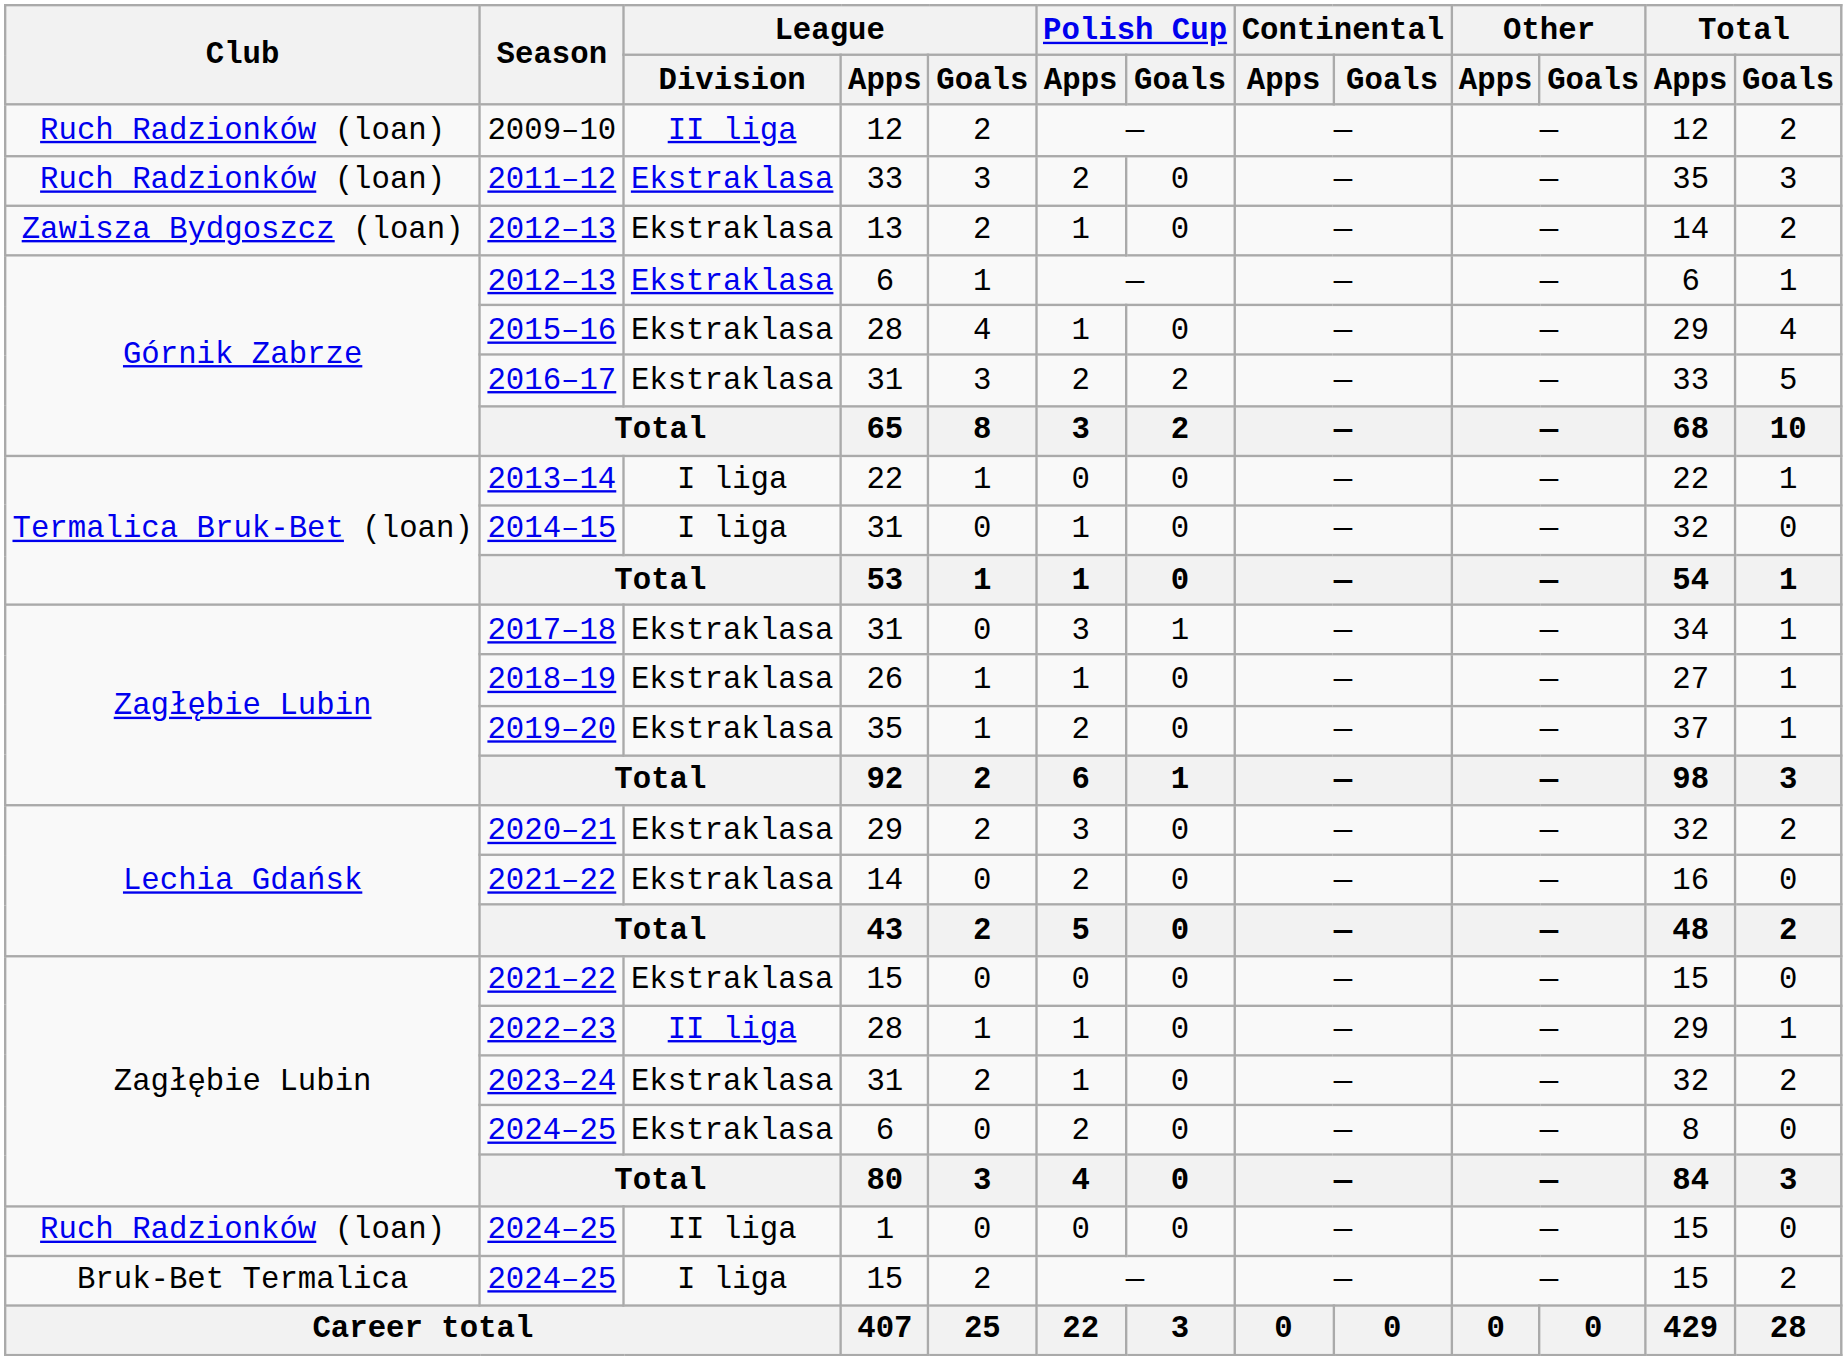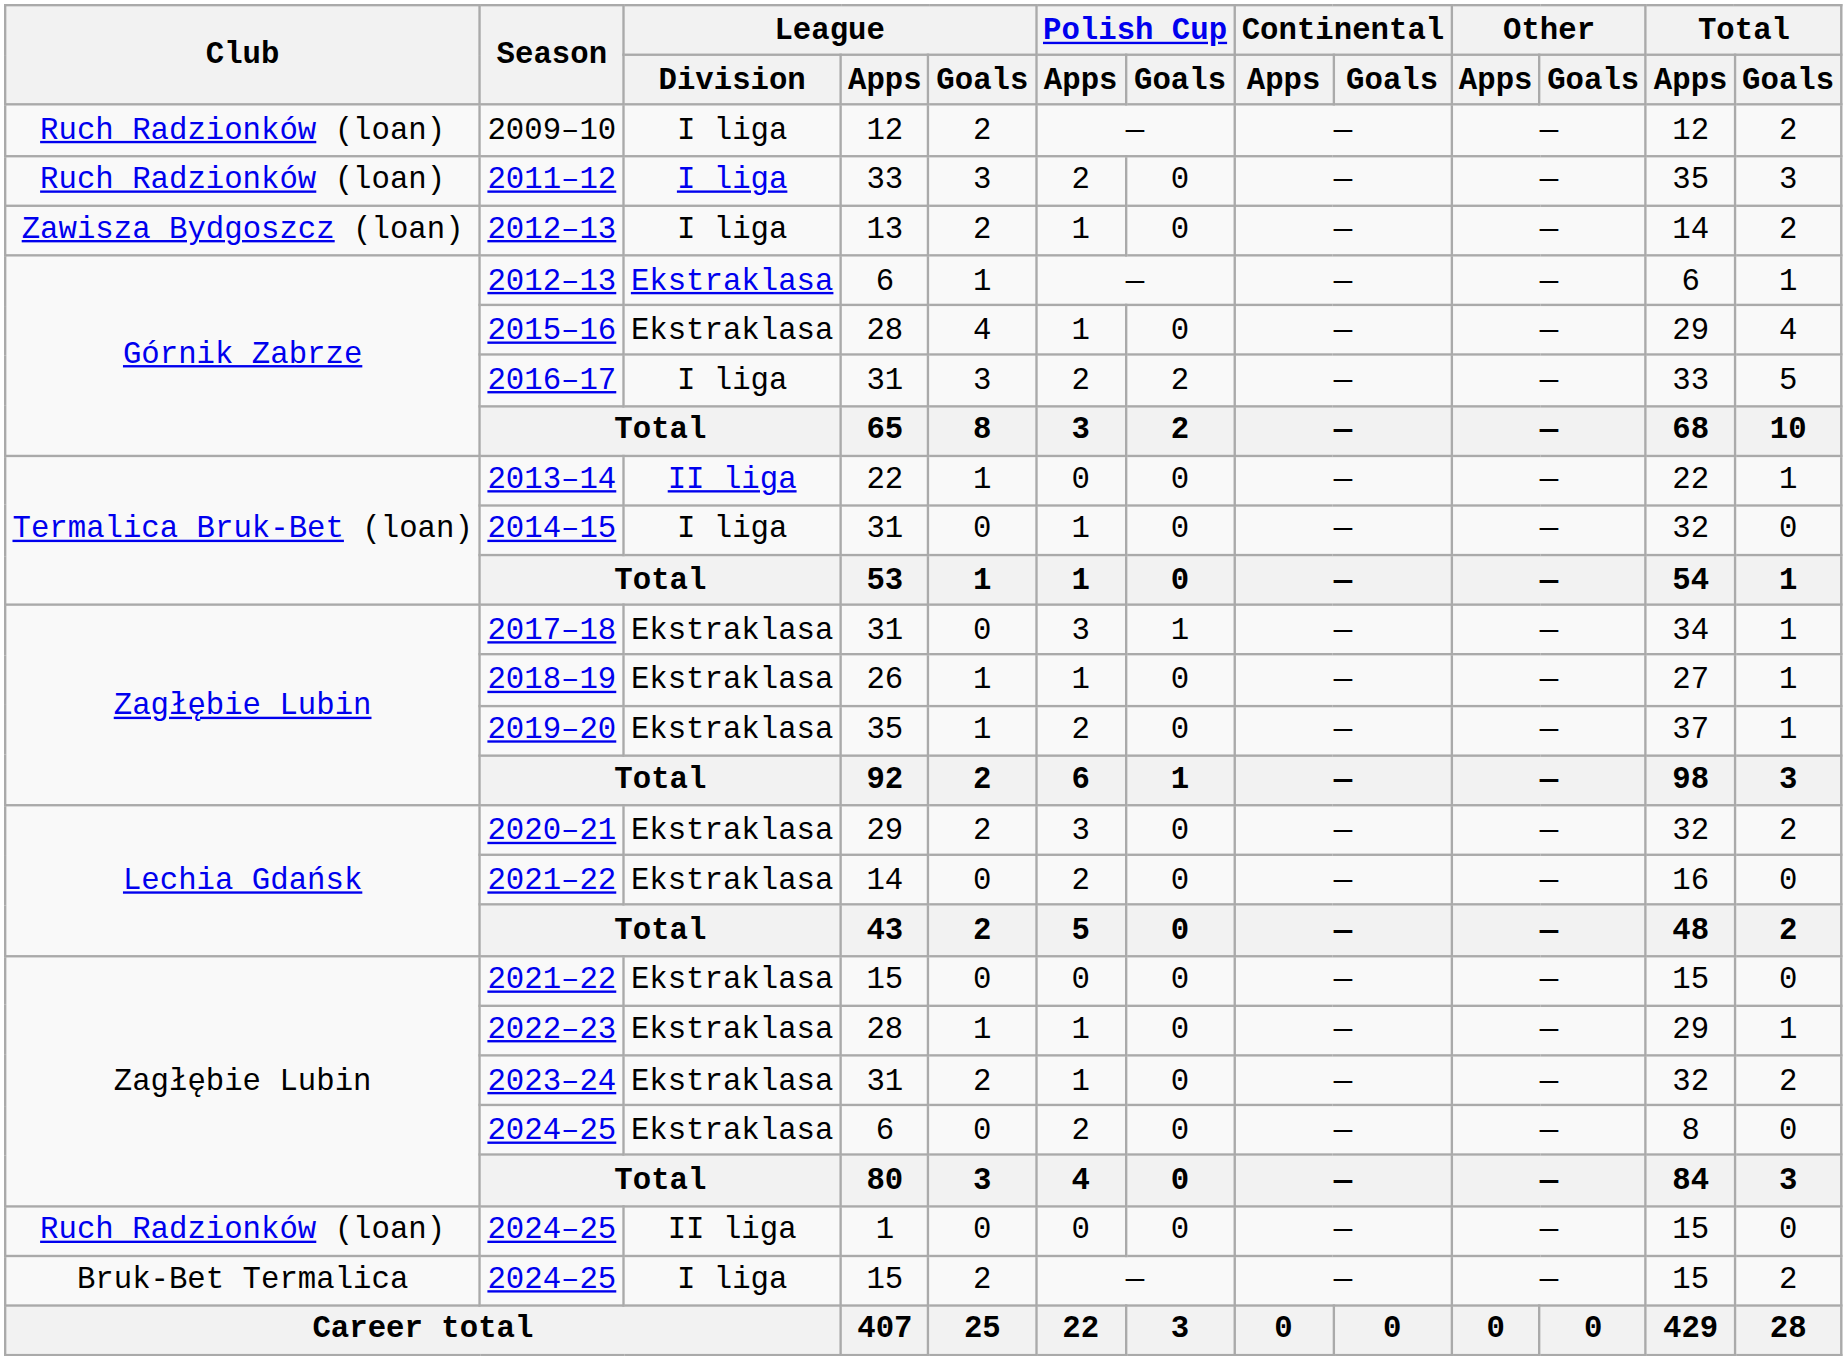 <table class="wikitable" style="text-align: center;">
 <tr>
 <th rowspan="2">Club</th>
 <th rowspan="2">Season</th>
 <th colspan="3">League</th>
 <th colspan="2"><a href='#'>Polish Cup</a></th>
 <th colspan="2">Continental</th>
 <th colspan="2">Other</th>
 <th colspan="2">Total</th>
 </tr>
 <tr>
 <th>Division</th>
 <th>Apps</th>
 <th>Goals</th>
 <th>Apps</th>
 <th>Goals</th>
 <th>Apps</th>
 <th>Goals</th>
 <th>Apps</th>
 <th>Goals</th>
 <th>Apps</th>
 <th>Goals</th>
 </tr>
 <tr>
 <td><a href='#'>Ruch Radzionków</a> (loan)</td>
 <td>2009–10</td>
-<td><a href='#'>II liga</a></td>
+<td>I liga</td>
 <td>12</td>
 <td>2</td>
 <td colspan="2">—</td>
 <td colspan="2">—</td>
 <td colspan="2">—</td>
 <td>12</td>
 <td>2</td>
 </tr>
 <tr>
 <td><a href='#'>Ruch Radzionków</a> (loan)</td>
 <td><a href='#'>2011–12</a></td>
-<td><a href='#'>Ekstraklasa</a></td>
+<td><a href='#'>I liga</a></td>
 <td>33</td>
 <td>3</td>
 <td>2</td>
 <td>0</td>
 <td colspan="2">—</td>
 <td colspan="2">—</td>
 <td>35</td>
 <td>3</td>
 </tr>
 <tr>
 <td><a href='#'>Zawisza Bydgoszcz</a> (loan)</td>
 <td><a href='#'>2012–13</a></td>
-<td>Ekstraklasa</td>
+<td>I liga</td>
 <td>13</td>
 <td>2</td>
 <td>1</td>
 <td>0</td>
 <td colspan="2">—</td>
 <td colspan="2">—</td>
 <td>14</td>
 <td>2</td>
 </tr>
 <tr>
 <td rowspan="4"><a href='#'>Górnik Zabrze</a></td>
 <td><a href='#'>2012–13</a></td>
 <td><a href='#'>Ekstraklasa</a></td>
 <td>6</td>
 <td>1</td>
 <td colspan="2">—</td>
 <td colspan="2">—</td>
 <td colspan="2">—</td>
 <td>6</td>
 <td>1</td>
 </tr>
 <tr>
 <td><a href='#'>2015–16</a></td>
 <td>Ekstraklasa</td>
 <td>28</td>
 <td>4</td>
 <td>1</td>
 <td>0</td>
 <td colspan="2">—</td>
 <td colspan="2">—</td>
 <td>29</td>
 <td>4</td>
 </tr>
 <tr>
 <td><a href='#'>2016–17</a></td>
-<td>Ekstraklasa</td>
+<td>I liga</td>
 <td>31</td>
 <td>3</td>
 <td>2</td>
 <td>2</td>
 <td colspan="2">—</td>
 <td colspan="2">—</td>
 <td>33</td>
 <td>5</td>
 </tr>
 <tr>
 <th colspan="2">Total</th>
 <th>65</th>
 <th>8</th>
 <th>3</th>
 <th>2</th>
 <th colspan="2">—</th>
 <th colspan="2">—</th>
 <th>68</th>
 <th>10</th>
 </tr>
 <tr>
 <td rowspan="3"><a href='#'>Termalica Bruk-Bet</a> (loan)</td>
 <td><a href='#'>2013–14</a></td>
-<td>I liga</td>
+<td><a href='#'>II liga</a></td>
 <td>22</td>
 <td>1</td>
 <td>0</td>
 <td>0</td>
 <td colspan="2">—</td>
 <td colspan="2">—</td>
 <td>22</td>
 <td>1</td>
 </tr>
 <tr>
 <td><a href='#'>2014–15</a></td>
 <td>I liga</td>
 <td>31</td>
 <td>0</td>
 <td>1</td>
 <td>0</td>
 <td colspan="2">—</td>
 <td colspan="2">—</td>
 <td>32</td>
 <td>0</td>
 </tr>
 <tr>
 <th colspan="2">Total</th>
 <th>53</th>
 <th>1</th>
 <th>1</th>
 <th>0</th>
 <th colspan="2">—</th>
 <th colspan="2">—</th>
 <th>54</th>
 <th>1</th>
 </tr>
 <tr>
 <td rowspan="4"><a href='#'>Zagłębie Lubin</a></td>
 <td><a href='#'>2017–18</a></td>
 <td>Ekstraklasa</td>
 <td>31</td>
 <td>0</td>
 <td>3</td>
 <td>1</td>
 <td colspan="2">—</td>
 <td colspan="2">—</td>
 <td>34</td>
 <td>1</td>
 </tr>
 <tr>
 <td><a href='#'>2018–19</a></td>
 <td>Ekstraklasa</td>
 <td>26</td>
 <td>1</td>
 <td>1</td>
 <td>0</td>
 <td colspan="2">—</td>
 <td colspan="2">—</td>
 <td>27</td>
 <td>1</td>
 </tr>
 <tr>
 <td><a href='#'>2019–20</a></td>
 <td>Ekstraklasa</td>
 <td>35</td>
 <td>1</td>
 <td>2</td>
 <td>0</td>
 <td colspan="2">—</td>
 <td colspan="2">—</td>
 <td>37</td>
 <td>1</td>
 </tr>
 <tr>
 <th colspan="2">Total</th>
 <th>92</th>
 <th>2</th>
 <th>6</th>
 <th>1</th>
 <th colspan="2">—</th>
 <th colspan="2">—</th>
 <th>98</th>
 <th>3</th>
 </tr>
 <tr>
 <td rowspan="3"><a href='#'>Lechia Gdańsk</a></td>
 <td><a href='#'>2020–21</a></td>
 <td>Ekstraklasa</td>
 <td>29</td>
 <td>2</td>
 <td>3</td>
 <td>0</td>
 <td colspan="2">—</td>
 <td colspan="2">—</td>
 <td>32</td>
 <td>2</td>
 </tr>
 <tr>
 <td><a href='#'>2021–22</a></td>
 <td>Ekstraklasa</td>
 <td>14</td>
 <td>0</td>
 <td>2</td>
 <td>0</td>
 <td colspan="2">—</td>
 <td colspan="2">—</td>
 <td>16</td>
 <td>0</td>
 </tr>
 <tr>
 <th colspan="2">Total</th>
 <th>43</th>
 <th>2</th>
 <th>5</th>
 <th>0</th>
 <th colspan="2">—</th>
 <th colspan="2">—</th>
 <th>48</th>
 <th>2</th>
 </tr>
 <tr>
 <td rowspan="5">Zagłębie Lubin</td>
 <td><a href='#'>2021–22</a></td>
 <td>Ekstraklasa</td>
 <td>15</td>
 <td>0</td>
 <td>0</td>
 <td>0</td>
 <td colspan="2">—</td>
 <td colspan="2">—</td>
 <td>15</td>
 <td>0</td>
 </tr>
 <tr>
 <td><a href='#'>2022–23</a></td>
-<td><a href='#'>II liga</a></td>
+<td>Ekstraklasa</td>
 <td>28</td>
 <td>1</td>
 <td>1</td>
 <td>0</td>
 <td colspan="2">—</td>
 <td colspan="2">—</td>
 <td>29</td>
 <td>1</td>
 </tr>
 <tr>
 <td><a href='#'>2023–24</a></td>
 <td>Ekstraklasa</td>
 <td>31</td>
 <td>2</td>
 <td>1</td>
 <td>0</td>
 <td colspan="2">—</td>
 <td colspan="2">—</td>
 <td>32</td>
 <td>2</td>
 </tr>
 <tr>
 <td><a href='#'>2024–25</a></td>
 <td>Ekstraklasa</td>
 <td>6</td>
 <td>0</td>
 <td>2</td>
 <td>0</td>
 <td colspan="2">—</td>
 <td colspan="2">—</td>
 <td>8</td>
 <td>0</td>
 </tr>
 <tr>
 <th colspan="2">Total</th>
 <th>80</th>
 <th>3</th>
 <th>4</th>
 <th>0</th>
 <th colspan="2">—</th>
 <th colspan="2">—</th>
 <th>84</th>
 <th>3</th>
 </tr>
 <tr>
 <td><a href='#'>Ruch Radzionków</a> (loan)</td>
 <td><a href='#'>2024–25</a></td>
 <td>II liga</td>
 <td>1</td>
 <td>0</td>
 <td>0</td>
 <td>0</td>
 <td colspan="2">—</td>
 <td colspan="2">—</td>
 <td>15</td>
 <td>0</td>
 </tr>
 <tr>
 <td>Bruk-Bet Termalica</td>
 <td><a href='#'>2024–25</a></td>
 <td>I liga</td>
 <td>15</td>
 <td>2</td>
 <td colspan="2">—</td>
 <td colspan="2">—</td>
 <td colspan="2">—</td>
 <td>15</td>
 <td>2</td>
 </tr>
 <tr>
 <th colspan="3">Career total</th>
 <th>407</th>
 <th>25</th>
 <th>22</th>
 <th>3</th>
 <th>0</th>
 <th>0</th>
 <th>0</th>
 <th>0</th>
 <th>429</th>
 <th>28</th>
 </tr>
 </table>
